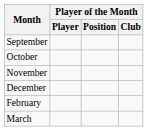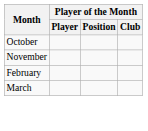 <table class="wikitable">
 <tr>
 <th rowspan="2">Month</th>
 <th colspan="3">Player of the Month</th>
 </tr>
 <tr>
 <th>Player</th>
 <th>Position</th>
 <th>Club</th>
 </tr>
 <tr>
-<td>September</td>
-<td></td>
-<td></td>
-<td></td>
-</tr>
-<tr>
 <td>October</td>
 <td></td>
 <td></td>
 <td></td>
 </tr>
 <tr>
 <td>November</td>
-<td></td>
-<td></td>
-<td></td>
-</tr>
-<tr>
-<td>December</td>
 <td></td>
 <td></td>
 <td></td>
 </tr>
 <tr>
 <td>February</td>
 <td></td>
 <td></td>
 <td></td>
 </tr>
 <tr>
 <td>March</td>
 <td></td>
 <td></td>
 <td></td>
 </tr>
 </table>
